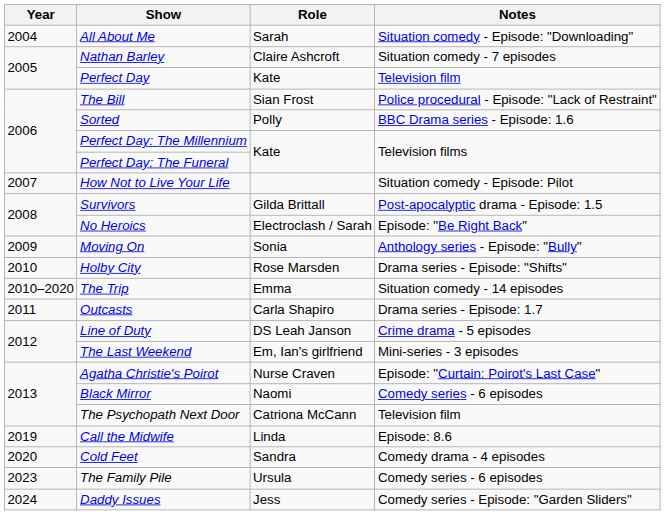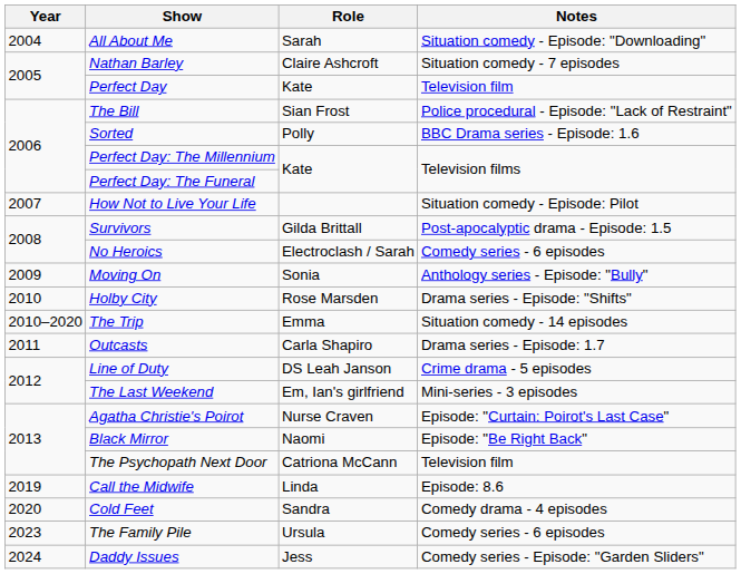 <table class="wikitable" style="font-size: 100%;">
 <tr>
 <th>Year</th>
 <th>Show</th>
 <th>Role</th>
 <th>Notes</th>
 </tr>
 <tr>
 <td>2004</td>
 <td><em><a href='#'>All About Me</a></em></td>
 <td>Sarah</td>
 <td><a href='#'>Situation comedy</a> - Episode: "Downloading"</td>
 </tr>
 <tr>
 <td rowspan="2">2005</td>
 <td><em><a href='#'>Nathan Barley</a></em></td>
 <td>Claire Ashcroft</td>
 <td>Situation comedy - 7 episodes</td>
 </tr>
 <tr>
 <td><em><a href='#'>Perfect Day</a></em></td>
 <td>Kate</td>
 <td><a href='#'>Television film</a></td>
 </tr>
 <tr>
 <td rowspan="4">2006</td>
 <td><em><a href='#'>The Bill</a></em></td>
 <td>Sian Frost</td>
 <td><a href='#'>Police procedural</a> - Episode: "Lack of Restraint"</td>
 </tr>
 <tr>
 <td><em><a href='#'>Sorted</a></em></td>
 <td>Polly</td>
 <td><a href='#'>BBC Drama series</a> - Episode: 1.6</td>
 </tr>
 <tr>
 <td><em><a href='#'>Perfect Day: The Millennium</a></em></td>
 <td rowspan="2">Kate</td>
 <td rowspan="2">Television films</td>
 </tr>
 <tr>
 <td><em><a href='#'>Perfect Day: The Funeral</a></em></td>
 </tr>
 <tr>
 <td>2007</td>
 <td><em><a href='#'>How Not to Live Your Life</a></em></td>
 <td></td>
 <td>Situation comedy - Episode: Pilot</td>
 </tr>
 <tr>
 <td rowspan="2">2008</td>
 <td><em><a href='#'>Survivors</a></em></td>
 <td>Gilda Brittall</td>
 <td><a href='#'>Post-apocalyptic</a> drama - Episode: 1.5</td>
 </tr>
 <tr>
 <td><em><a href='#'>No Heroics</a></em></td>
 <td>Electroclash / Sarah</td>
-<td>Episode: "<a href='#'>Be Right Back</a>"</td>
+<td><a href='#'>Comedy series</a> - 6 episodes</td>
 </tr>
 <tr>
 <td>2009</td>
 <td><em><a href='#'>Moving On</a></em></td>
 <td>Sonia</td>
 <td><a href='#'>Anthology series</a> - Episode: "<a href='#'>Bully</a>"</td>
 </tr>
 <tr>
 <td>2010</td>
 <td><em><a href='#'>Holby City</a></em></td>
 <td>Rose Marsden</td>
 <td>Drama series - Episode: "Shifts"</td>
 </tr>
 <tr>
 <td>2010–2020</td>
 <td><em><a href='#'>The Trip</a></em></td>
 <td>Emma</td>
 <td>Situation comedy - 14 episodes</td>
 </tr>
 <tr>
 <td>2011</td>
 <td><em><a href='#'>Outcasts</a></em></td>
 <td>Carla Shapiro</td>
 <td>Drama series - Episode: 1.7</td>
 </tr>
 <tr>
 <td rowspan="2">2012</td>
 <td><em><a href='#'>Line of Duty</a></em></td>
 <td>DS Leah Janson</td>
 <td><a href='#'>Crime drama</a> - 5 episodes</td>
 </tr>
 <tr>
 <td><em><a href='#'>The Last Weekend</a></em></td>
 <td>Em, Ian's girlfriend</td>
 <td>Mini-series - 3 episodes</td>
 </tr>
 <tr>
 <td rowspan="3">2013</td>
 <td><em><a href='#'>Agatha Christie's Poirot</a></em></td>
 <td>Nurse Craven</td>
 <td>Episode: "<a href='#'>Curtain: Poirot's Last Case</a>"</td>
 </tr>
 <tr>
 <td><em><a href='#'>Black Mirror</a></em></td>
 <td>Naomi</td>
-<td><a href='#'>Comedy series</a> - 6 episodes</td>
+<td>Episode: "<a href='#'>Be Right Back</a>"</td>
 </tr>
 <tr>
 <td><em>The Psychopath Next Door</em></td>
 <td>Catriona McCann</td>
 <td>Television film</td>
 </tr>
 <tr>
 <td>2019</td>
 <td><em><a href='#'>Call the Midwife</a></em></td>
 <td>Linda</td>
 <td>Episode: 8.6</td>
 </tr>
 <tr>
 <td>2020</td>
 <td><em><a href='#'>Cold Feet</a></em></td>
 <td>Sandra</td>
 <td>Comedy drama - 4 episodes</td>
 </tr>
 <tr>
 <td>2023</td>
 <td><em>The Family Pile</em></td>
 <td>Ursula</td>
 <td>Comedy series - 6 episodes</td>
 </tr>
 <tr>
 <td>2024</td>
 <td><em><a href='#'>Daddy Issues</a></em></td>
 <td>Jess</td>
 <td>Comedy series - Episode: "Garden Sliders"</td>
 </tr>
 </table>
